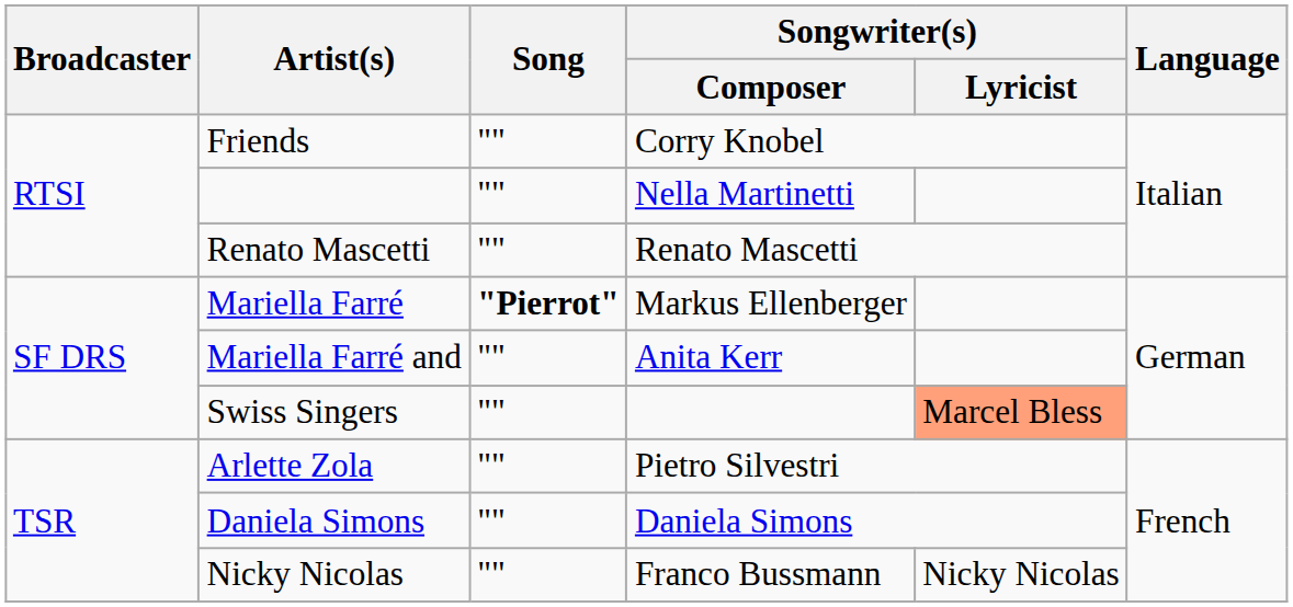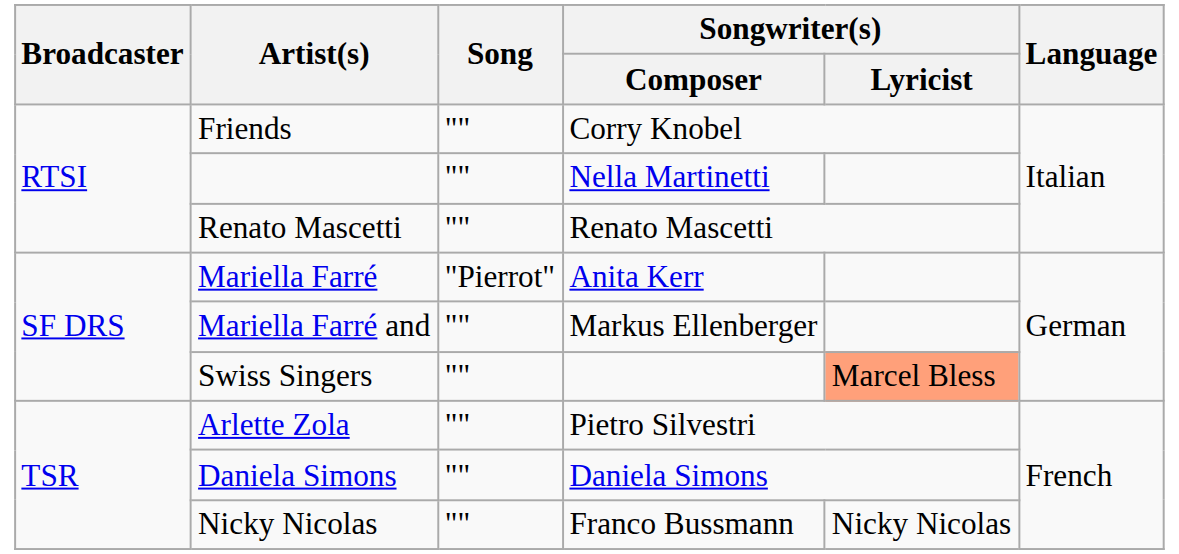 <table class="sortable wikitable" style="margin: 1em auto 1em auto; text-align:left">
 <tr>
 <th rowspan="2">Broadcaster</th>
 <th rowspan="2">Artist(s)</th>
 <th rowspan="2">Song</th>
 <th colspan="2">Songwriter(s)</th>
 <th rowspan="2">Language</th>
 </tr>
 <tr>
 <th>Composer</th>
 <th>Lyricist</th>
 </tr>
 <tr>
 <td rowspan="3"><a href='#'>RTSI</a></td>
 <td>Friends</td>
 <td>""</td>
 <td colspan="2">Corry Knobel</td>
 <td rowspan="3">Italian</td>
 </tr>
 <tr>
 <td></td>
 <td>""</td>
 <td><a href='#'>Nella Martinetti</a></td>
 <td></td>
 </tr>
 <tr>
 <td>Renato Mascetti</td>
 <td>""</td>
 <td colspan="2">Renato Mascetti</td>
 </tr>
 <tr>
 <td rowspan="3"><a href='#'>SF DRS</a></td>
 <td><a href='#'>Mariella Farré</a></td>
-<td><strong>"Pierrot"</strong></td>
-<td>Markus Ellenberger</td>
+<td>"Pierrot"</td>
+<td><a href='#'>Anita Kerr</a></td>
 <td></td>
 <td rowspan="3">German</td>
 </tr>
 <tr>
 <td><a href='#'>Mariella Farré</a> and </td>
 <td>""</td>
-<td><a href='#'>Anita Kerr</a></td>
+<td>Markus Ellenberger</td>
 <td></td>
 </tr>
 <tr>
 <td>Swiss Singers</td>
 <td>""</td>
 <td></td>
 <td style="background: lightsalmon;">Marcel Bless</td>
 </tr>
 <tr>
 <td rowspan="3"><a href='#'>TSR</a></td>
 <td><a href='#'>Arlette Zola</a></td>
 <td>""</td>
 <td colspan="2">Pietro Silvestri</td>
 <td rowspan="3">French</td>
 </tr>
 <tr>
 <td><a href='#'>Daniela Simons</a></td>
 <td>""</td>
 <td colspan="2"><a href='#'>Daniela Simons</a></td>
 </tr>
 <tr>
 <td>Nicky Nicolas</td>
 <td>""</td>
 <td>Franco Bussmann</td>
 <td>Nicky Nicolas</td>
 </tr>
 </table>
